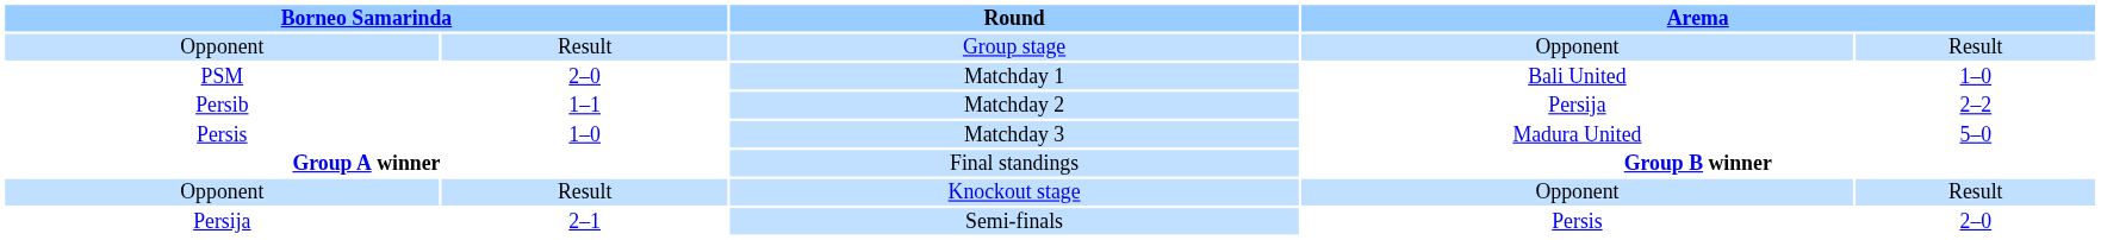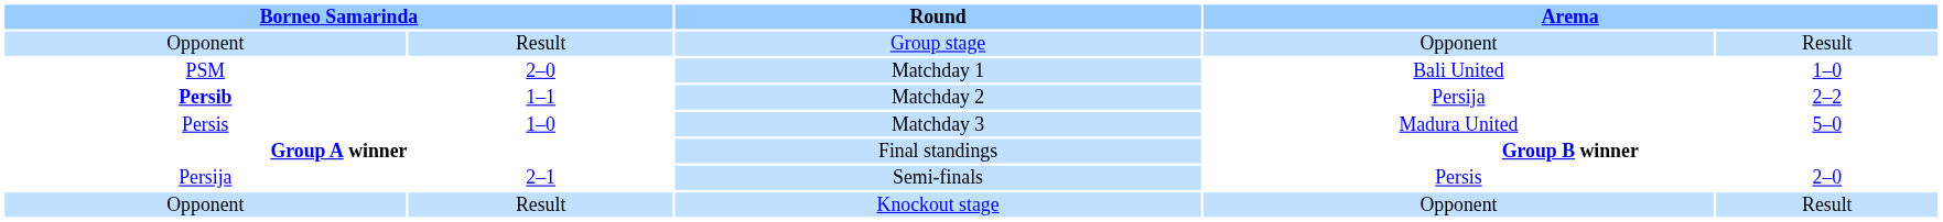 <table style="width:100%; text-align:center;">
 <tr style="vertical-align:top; background:#99CCFF;">
 <th colspan="2"><a href='#'>Borneo Samarinda</a></th>
 <th>Round</th>
 <th colspan="2"><a href='#'>Arema</a></th>
 </tr>
 <tr style="vertical-align:top; background:#C1E0FF;">
 <td>Opponent</td>
 <td>Result</td>
 <td><a href='#'>Group stage</a></td>
 <td>Opponent</td>
 <td>Result</td>
 </tr>
 <tr>
 <td><a href='#'>PSM</a></td>
 <td><a href='#'>2–0</a></td>
 <td style="background:#C1E0FF;">Matchday 1</td>
 <td><a href='#'>Bali United</a></td>
 <td><a href='#'>1–0</a></td>
 </tr>
 <tr>
-<td><a href='#'>Persib</a></td>
+<td><strong><a href='#'>Persib</a></strong></td>
 <td><a href='#'>1–1</a></td>
 <td style="background:#C1E0FF;">Matchday 2</td>
 <td><a href='#'>Persija</a></td>
 <td><a href='#'>2–2</a></td>
 </tr>
 <tr>
 <td><a href='#'>Persis</a></td>
 <td><a href='#'>1–0</a></td>
 <td style="background:#C1E0FF;">Matchday 3</td>
 <td><a href='#'>Madura United</a></td>
 <td><a href='#'>5–0</a></td>
 </tr>
 <tr>
 <td colspan="2" style="text-align:center;"><a href='#'><strong>Group A</strong></a> <strong>winner</strong></td>
 <td style="background:#C1E0FF;">Final standings</td>
 <td colspan="2" style="text-align:center;"><a href='#'><strong>Group B</strong></a> <strong>winner</strong></td>
 </tr>
+<tr>
+<td><a href='#'>Persija</a></td>
+<td><a href='#'>2–1</a></td>
+<td style="background:#C1E0FF;">Semi-finals</td>
+<td><a href='#'>Persis</a></td>
+<td><a href='#'>2–0</a></td>
+</tr>
 <tr style="vertical-align:top; background:#C1E0FF;">
 <td>Opponent</td>
 <td>Result</td>
 <td><a href='#'>Knockout stage</a></td>
 <td>Opponent</td>
 <td>Result</td>
 </tr>
-<tr>
-<td><a href='#'>Persija</a></td>
-<td><a href='#'>2–1</a></td>
-<td style="background:#C1E0FF;">Semi-finals</td>
-<td><a href='#'>Persis</a></td>
-<td><a href='#'>2–0</a></td>
-</tr>
 </table>
